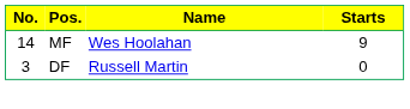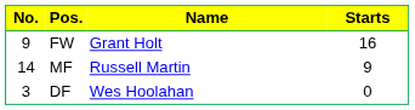 <table cellspacing="0" cellpadding="3" style="border:1px solid #00a050;font-size:90%">
 <tr bgcolor=yellow>
 <th width=10% style="border-bottom:1px solid #00a050" align="center"><span>No.</span></th>
 <th width=10% style="border-bottom:1px solid #00a050" align="center"><span>Pos.</span></th>
 <th width=60% style="border-bottom:1px solid #00a050" align="center"><span>Name</span></th>
 <th width=20% style="border-bottom:1px solid #00a050" align="center"><span>Starts</span></th>
 </tr>
 <tr>
+<td align="center">9</td>
+<td align="left">FW</td>
+<td align="left"> <a href='#'>Grant Holt</a></td>
+<td align="center">16</td>
+</tr>
+<tr>
 <td align="center">14</td>
 <td align="left">MF</td>
-<td align="left"> <a href='#'>Wes Hoolahan</a></td>
+<td align="left"> <a href='#'>Russell Martin</a></td>
 <td align="center">9</td>
 </tr>
 <tr>
 <td align="center">3</td>
 <td align="left">DF</td>
-<td align="left"> <a href='#'>Russell Martin</a></td>
+<td align="left"> <a href='#'>Wes Hoolahan</a></td>
 <td align="center">0</td>
 </tr>
 </table>
